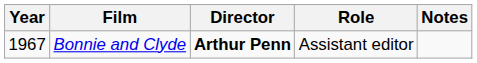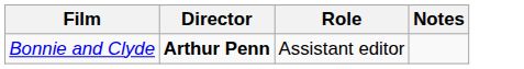 <table class="wikitable">
 <tr>
-<th>Year</th>
 <th>Film</th>
 <th>Director</th>
 <th>Role</th>
 <th>Notes</th>
 </tr>
 <tr>
-<td>1967</td>
 <td><em><a href='#'>Bonnie and Clyde</a></em></td>
 <td><strong>Arthur Penn</strong></td>
 <td>Assistant editor</td>
 <td><small></small></td>
 </tr>
 </table>
